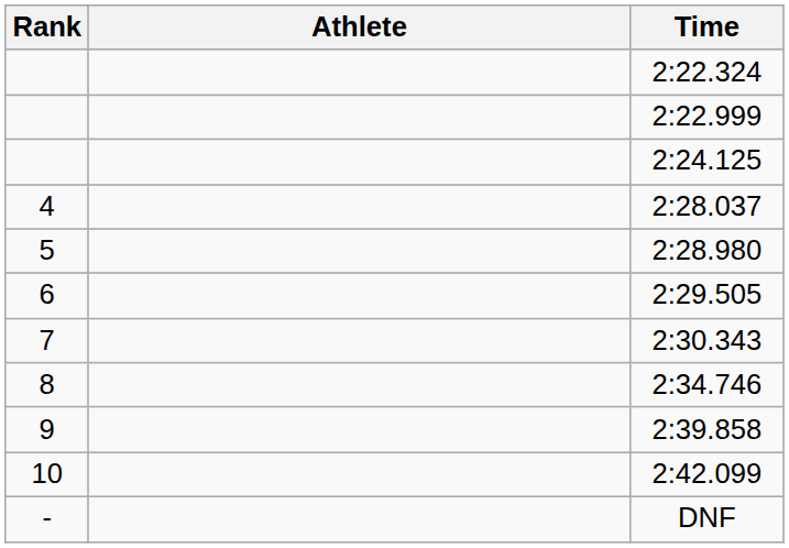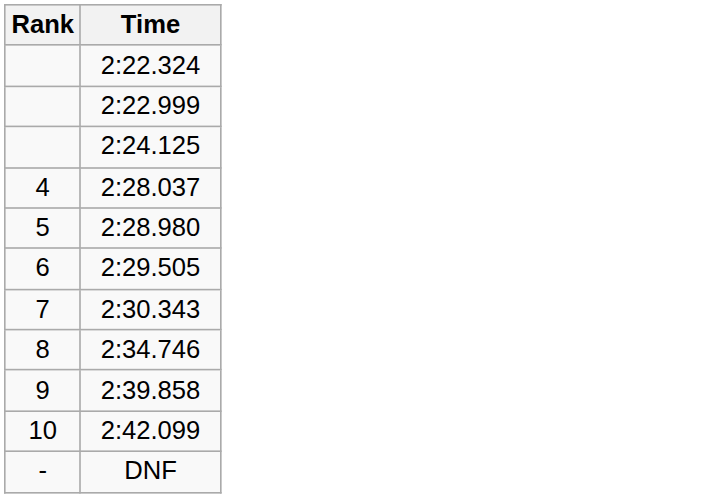 <table class=wikitable style="text-align:center">
 <tr>
 <th width=40>Rank</th>
-<th width=300>Athlete</th>
 <th width=80>Time</th>
 </tr>
 <tr>
 <td></td>
-<td style="text-align:left"></td>
 <td>2:22.324</td>
 </tr>
 <tr>
 <td></td>
-<td style="text-align:left"></td>
 <td>2:22.999</td>
 </tr>
 <tr>
 <td></td>
-<td style="text-align:left"></td>
 <td>2:24.125</td>
 </tr>
 <tr>
 <td>4</td>
-<td style="text-align:left"></td>
 <td>2:28.037</td>
 </tr>
 <tr>
 <td>5</td>
-<td style="text-align:left"></td>
 <td>2:28.980</td>
 </tr>
 <tr>
 <td>6</td>
-<td style="text-align:left"></td>
 <td>2:29.505</td>
 </tr>
 <tr>
 <td>7</td>
-<td style="text-align:left"></td>
 <td>2:30.343</td>
 </tr>
 <tr>
 <td>8</td>
-<td style="text-align:left"></td>
 <td>2:34.746</td>
 </tr>
 <tr>
 <td>9</td>
-<td style="text-align:left"></td>
 <td>2:39.858</td>
 </tr>
 <tr>
 <td>10</td>
-<td style="text-align:left"></td>
 <td>2:42.099</td>
 </tr>
 <tr>
 <td>-</td>
-<td style="text-align:left"></td>
 <td>DNF</td>
 </tr>
 </table>
